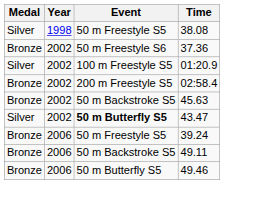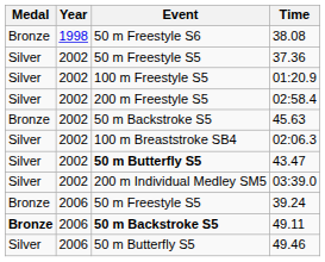 <table class="wikitable sortable">
 <tr>
 <th>Medal</th>
 <th>Year</th>
 <th>Event</th>
 <th>Time</th>
 </tr>
 <tr>
-<td>Silver</td>
+<td>Bronze</td>
 <td><a href='#'>1998</a></td>
-<td>50 m Freestyle S5</td>
+<td>50 m Freestyle S6</td>
 <td>38.08</td>
 </tr>
 <tr>
-<td>Bronze</td>
+<td>Silver</td>
 <td>2002</td>
-<td>50 m Freestyle S6</td>
+<td>50 m Freestyle S5</td>
 <td>37.36</td>
 </tr>
 <tr>
 <td>Silver</td>
 <td>2002</td>
 <td>100 m Freestyle S5</td>
 <td>01:20.9</td>
 </tr>
 <tr>
-<td>Bronze</td>
+<td>Silver</td>
 <td>2002</td>
 <td>200 m Freestyle S5</td>
 <td>02:58.4</td>
 </tr>
 <tr>
 <td>Bronze</td>
 <td>2002</td>
 <td>50 m Backstroke S5</td>
 <td>45.63</td>
 </tr>
 <tr>
 <td>Silver</td>
 <td>2002</td>
+<td>100 m Breaststroke SB4</td>
+<td>02:06.3</td>
+</tr>
+<tr>
+<td>Silver</td>
+<td>2002</td>
 <td><strong>50 m Butterfly S5</strong></td>
 <td>43.47</td>
+</tr>
+<tr>
+<td>Silver</td>
+<td>2002</td>
+<td>200 m Individual Medley SM5</td>
+<td>03:39.0</td>
 </tr>
 <tr>
 <td>Bronze</td>
 <td>2006</td>
 <td>50 m Freestyle S5</td>
 <td>39.24</td>
 </tr>
 <tr>
-<td>Bronze</td>
+<td><strong>Bronze</strong></td>
 <td>2006</td>
-<td>50 m Backstroke S5</td>
+<td><strong>50 m Backstroke S5</strong></td>
 <td>49.11</td>
 </tr>
 <tr>
-<td>Bronze</td>
+<td>Silver</td>
 <td>2006</td>
 <td>50 m Butterfly S5</td>
 <td>49.46</td>
 </tr>
 </table>
